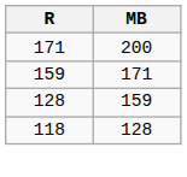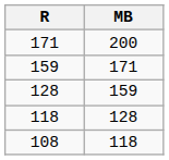 <table class="wikitable floatright" style="width:10em;font-size:85%;text-align:center;">
 <tr>
 <th>R</th>
 <th>MB</th>
 </tr>
 <tr>
 <td>171</td>
 <td>200</td>
 </tr>
 <tr>
 <td>159</td>
 <td>171</td>
 </tr>
 <tr>
 <td>128</td>
 <td>159</td>
 </tr>
 <tr>
 <td>118</td>
 <td>128</td>
 </tr>
+<tr>
+<td>108</td>
+<td>118</td>
+</tr>
 </table>
